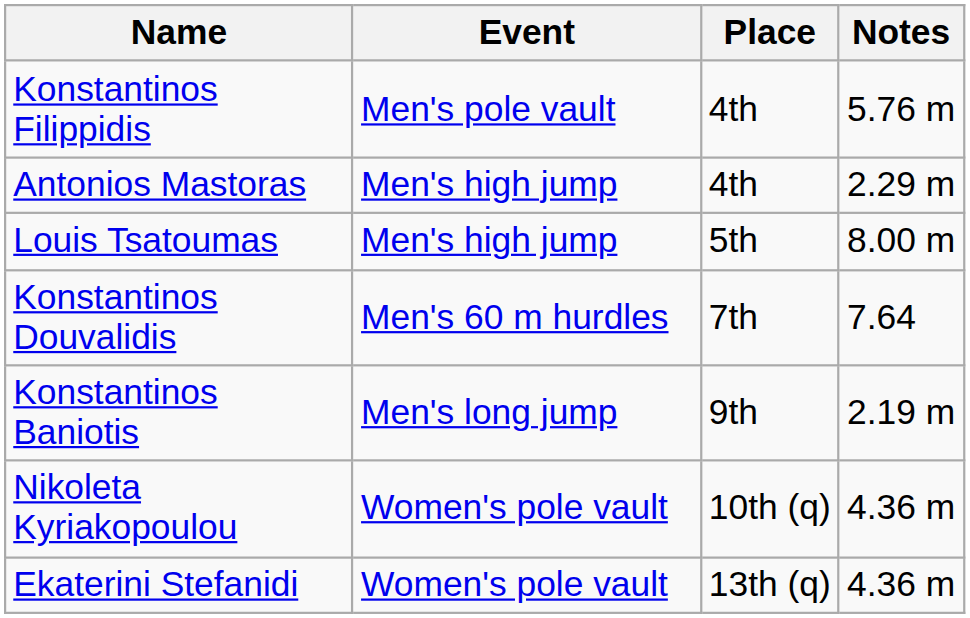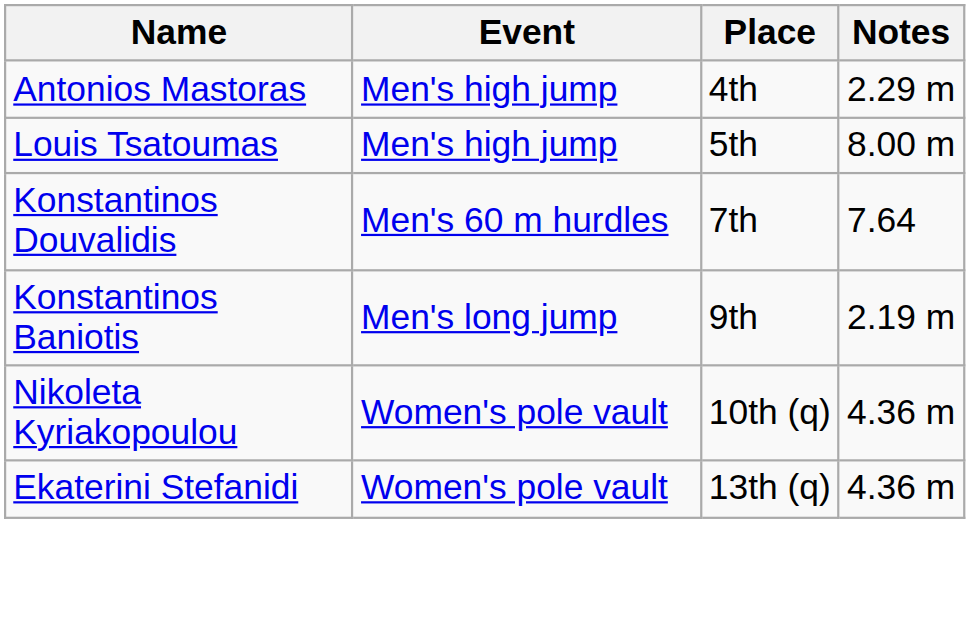 <table class="wikitable sortable">
 <tr>
 <th width=150>Name</th>
 <th width=150>Event</th>
 <th>Place</th>
 <th>Notes</th>
-</tr>
-<tr>
-<td><a href='#'>Konstantinos Filippidis</a></td>
-<td><a href='#'>Men's pole vault</a></td>
-<td>4th</td>
-<td>5.76 m</td>
 </tr>
 <tr>
 <td><a href='#'>Antonios Mastoras</a></td>
 <td><a href='#'>Men's high jump</a></td>
 <td>4th</td>
 <td>2.29 m</td>
 </tr>
 <tr>
 <td><a href='#'>Louis Tsatoumas</a></td>
 <td><a href='#'>Men's high jump</a></td>
 <td>5th</td>
 <td>8.00 m</td>
 </tr>
 <tr>
 <td><a href='#'>Konstantinos Douvalidis</a></td>
 <td><a href='#'>Men's 60 m hurdles</a></td>
 <td>7th</td>
 <td>7.64</td>
 </tr>
 <tr>
 <td><a href='#'>Konstantinos Baniotis</a></td>
 <td><a href='#'>Men's long jump</a></td>
 <td>9th</td>
 <td>2.19 m</td>
 </tr>
 <tr>
 <td><a href='#'>Nikoleta Kyriakopoulou</a></td>
 <td><a href='#'>Women's pole vault</a></td>
 <td>10th (q)</td>
 <td>4.36 m</td>
 </tr>
 <tr>
 <td><a href='#'>Ekaterini Stefanidi</a></td>
 <td><a href='#'>Women's pole vault</a></td>
 <td>13th (q)</td>
 <td>4.36 m</td>
 </tr>
 </table>
